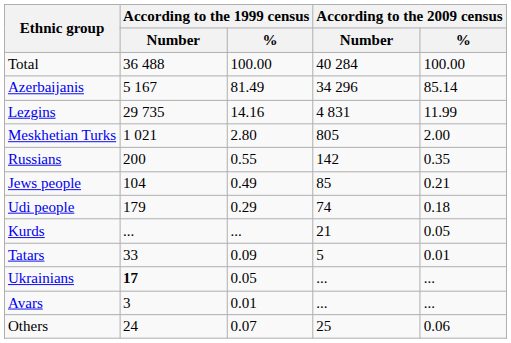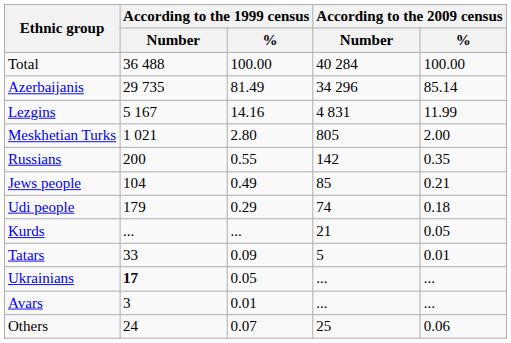 <table class="wikitable">
 <tr>
 <th rowspan="2">Ethnic group</th>
 <th colspan="2">According to the 1999 census </th>
 <th colspan="2">According to the 2009 census </th>
 </tr>
 <tr>
 <th>Number</th>
 <th>%</th>
 <th>Number</th>
 <th>%</th>
 </tr>
 <tr>
 <td>Total</td>
 <td>36 488</td>
 <td>100.00</td>
 <td>40 284</td>
 <td>100.00</td>
 </tr>
 <tr>
 <td><a href='#'>Azerbaijanis</a></td>
-<td>5 167</td>
+<td>29 735</td>
 <td>81.49</td>
 <td>34 296</td>
 <td>85.14</td>
 </tr>
 <tr>
 <td><a href='#'>Lezgins</a></td>
-<td>29 735</td>
+<td>5 167</td>
 <td>14.16</td>
 <td>4 831</td>
 <td>11.99</td>
 </tr>
 <tr>
 <td><a href='#'>Meskhetian Turks</a></td>
 <td>1 021</td>
 <td>2.80</td>
 <td>805</td>
 <td>2.00</td>
 </tr>
 <tr>
 <td><a href='#'>Russians</a></td>
 <td>200</td>
 <td>0.55</td>
 <td>142</td>
 <td>0.35</td>
 </tr>
 <tr>
 <td><a href='#'>Jews people</a></td>
 <td>104</td>
 <td>0.49</td>
 <td>85</td>
 <td>0.21</td>
 </tr>
 <tr>
 <td><a href='#'>Udi people</a></td>
 <td>179</td>
 <td>0.29</td>
 <td>74</td>
 <td>0.18</td>
 </tr>
 <tr>
 <td><a href='#'>Kurds</a></td>
 <td>...</td>
 <td>...</td>
 <td>21</td>
 <td>0.05</td>
 </tr>
 <tr>
 <td><a href='#'>Tatars</a></td>
 <td>33</td>
 <td>0.09</td>
 <td>5</td>
 <td>0.01</td>
 </tr>
 <tr>
 <td><a href='#'>Ukrainians</a></td>
 <td><strong>17</strong></td>
 <td>0.05</td>
 <td>...</td>
 <td>...</td>
 </tr>
 <tr>
 <td><a href='#'>Avars</a></td>
 <td>3</td>
 <td>0.01</td>
 <td>...</td>
 <td>...</td>
 </tr>
 <tr>
 <td>Others</td>
 <td>24</td>
 <td>0.07</td>
 <td>25</td>
 <td>0.06</td>
 </tr>
 </table>
